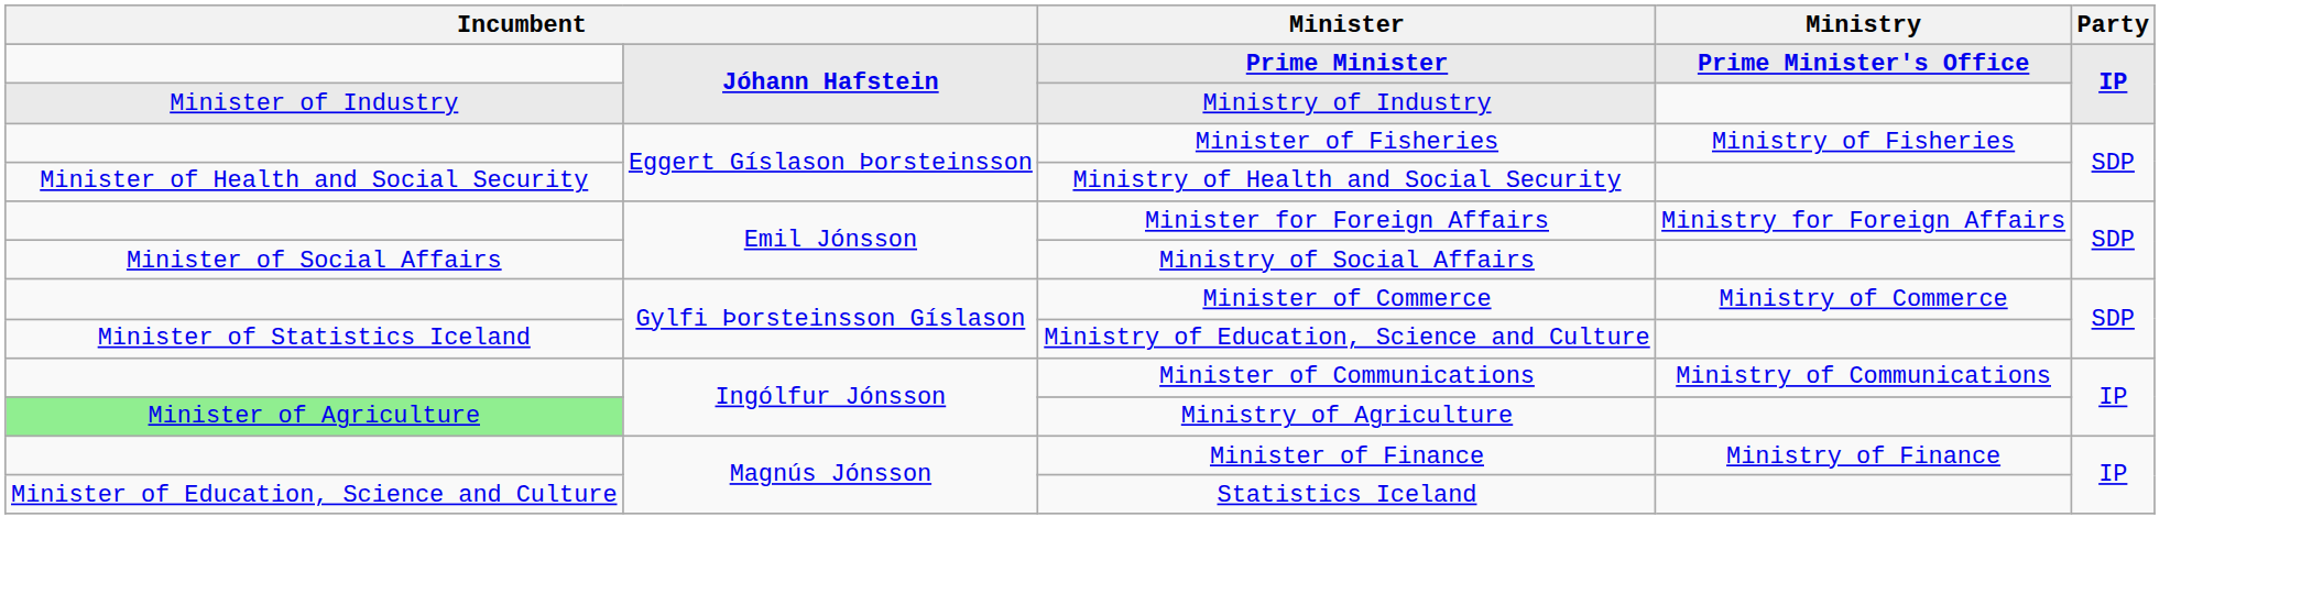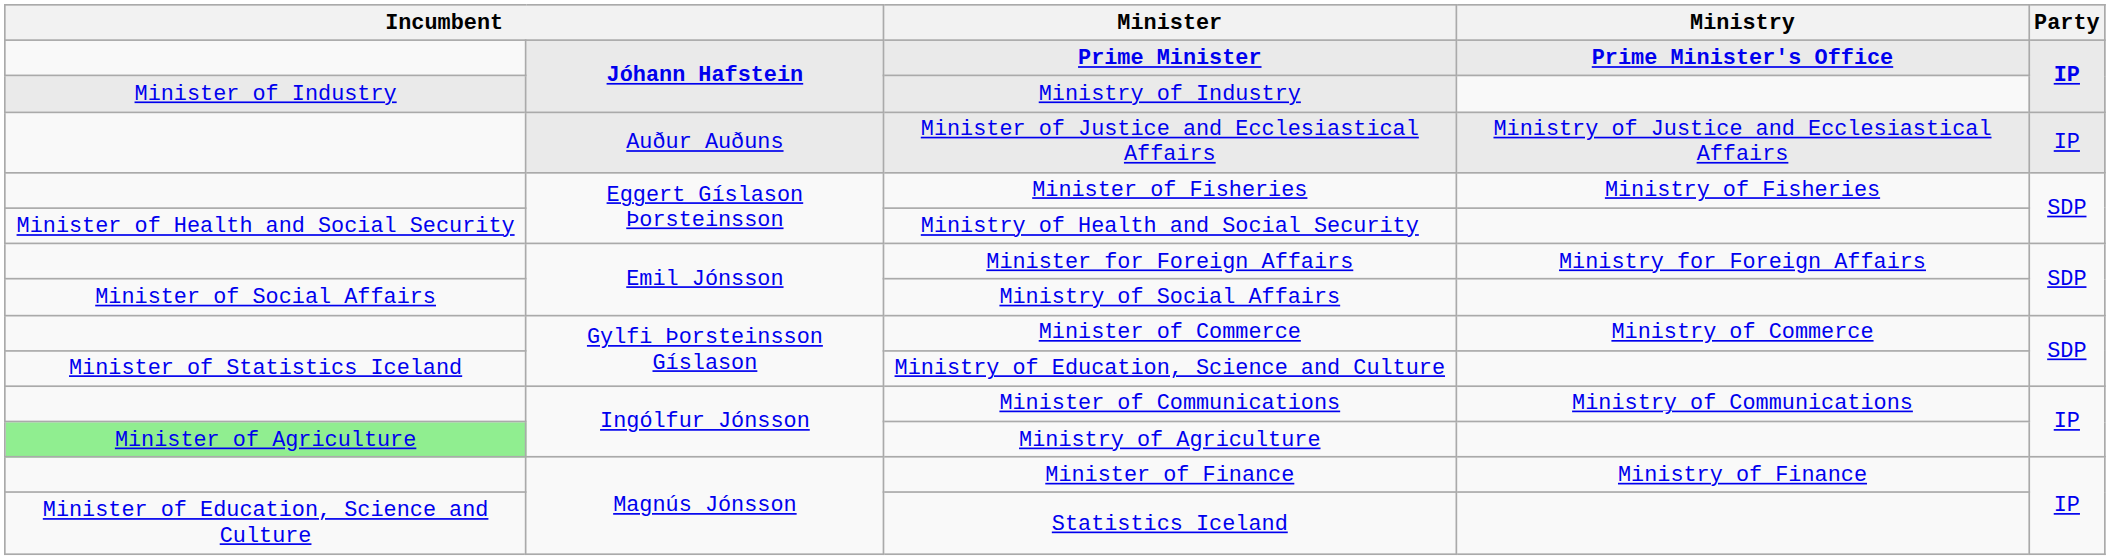 <table class="wikitable" style="text-align: center;">
 <tr>
 <th colspan=2>Incumbent</th>
 <th>Minister</th>
 <th>Ministry</th>
 <th>Party</th>
 </tr>
 <tr>
 <td></td>
 <td rowspan=2 style="background-color: #EAEAEA;"><strong><a href='#'>Jóhann Hafstein</a></strong></td>
 <td style="background-color: #EAEAEA;"><strong><a href='#'>Prime Minister</a><br></strong></td>
 <td style="background-color: #EAEAEA;"><strong><a href='#'>Prime Minister's Office</a><br></strong></td>
 <td rowspan=2 style="background-color: #EAEAEA;"><strong><a href='#'>IP</a></strong></td>
 </tr>
 <tr>
 <td style="background-color: #EAEAEA;"><a href='#'>Minister of Industry</a><br></td>
 <td style="background-color: #EAEAEA;"><a href='#'>Ministry of Industry</a><br></td>
+</tr>
+<tr>
+<td></td>
+<td style="background-color: #EAEAEA;"><a href='#'>Auður Auðuns</a></td>
+<td style="background-color: #EAEAEA;"><a href='#'>Minister of Justice and Ecclesiastical Affairs</a><br></td>
+<td style="background-color: #EAEAEA;"><a href='#'>Ministry of Justice and Ecclesiastical Affairs</a><br></td>
+<td style="background-color: #EAEAEA;"><a href='#'>IP</a></td>
 </tr>
 <tr>
 <td></td>
 <td rowspan=2><a href='#'>Eggert Gíslason Þorsteinsson</a></td>
 <td><a href='#'>Minister of Fisheries</a><br></td>
 <td><a href='#'>Ministry of Fisheries</a><br></td>
 <td rowspan=2><a href='#'>SDP</a></td>
 </tr>
 <tr>
 <td><a href='#'>Minister of Health and Social Security</a><br></td>
 <td><a href='#'>Ministry of Health and Social Security</a><br></td>
 </tr>
 <tr>
 <td></td>
 <td rowspan=2><a href='#'>Emil Jónsson</a></td>
 <td><a href='#'>Minister for Foreign Affairs</a><br></td>
 <td><a href='#'>Ministry for Foreign Affairs</a><br></td>
 <td rowspan=2><a href='#'>SDP</a></td>
 </tr>
 <tr>
 <td><a href='#'>Minister of Social Affairs</a><br></td>
 <td><a href='#'>Ministry of Social Affairs</a><br></td>
 </tr>
 <tr>
 <td></td>
 <td rowspan=2><a href='#'>Gylfi Þorsteinsson Gíslason</a></td>
 <td><a href='#'>Minister of Commerce</a><br></td>
 <td><a href='#'>Ministry of Commerce</a><br></td>
 <td rowspan=2><a href='#'>SDP</a></td>
 </tr>
 <tr>
 <td><a href='#'>Minister of Statistics Iceland</a><br></td>
 <td><a href='#'>Ministry of Education, Science and Culture</a><br></td>
 </tr>
 <tr>
 <td></td>
 <td rowspan=2><a href='#'>Ingólfur Jónsson</a></td>
 <td><a href='#'>Minister of Communications</a><br></td>
 <td><a href='#'>Ministry of Communications</a><br></td>
 <td rowspan=2><a href='#'>IP</a></td>
 </tr>
 <tr>
 <td style="background: lightgreen;"><a href='#'>Minister of Agriculture</a><br></td>
 <td><a href='#'>Ministry of Agriculture</a><br></td>
 </tr>
 <tr>
 <td></td>
 <td rowspan=2><a href='#'>Magnús Jónsson</a></td>
 <td><a href='#'>Minister of Finance</a><br></td>
 <td><a href='#'>Ministry of Finance</a><br></td>
 <td rowspan=2><a href='#'>IP</a></td>
 </tr>
 <tr>
 <td><a href='#'>Minister of Education, Science and Culture</a><br></td>
 <td><a href='#'>Statistics Iceland</a><br></td>
 </tr>
 </table>
